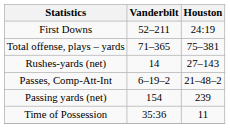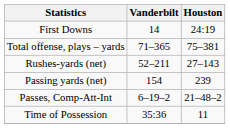 <table class="wikitable" style="text-align: center;">
 <tr>
 <th>Statistics</th>
 <th>Vanderbilt</th>
 <th>Houston</th>
 </tr>
 <tr>
 <td>First Downs</td>
-<td>52–211</td>
+<td>14</td>
 <td>24:19</td>
 </tr>
 <tr>
 <td>Total offense, plays – yards</td>
 <td>71–365</td>
 <td>75–381</td>
 </tr>
 <tr>
 <td>Rushes-yards (net)</td>
-<td>14</td>
+<td>52–211</td>
 <td>27–143</td>
+</tr>
+<tr>
+<td>Passing yards (net)</td>
+<td>154</td>
+<td>239</td>
 </tr>
 <tr>
 <td>Passes, Comp-Att-Int</td>
 <td>6–19–2</td>
 <td>21–48–2</td>
-</tr>
-<tr>
-<td>Passing yards (net)</td>
-<td>154</td>
-<td>239</td>
 </tr>
 <tr>
 <td>Time of Possession</td>
 <td>35:36</td>
 <td>11</td>
 </tr>
 <tr>
 </tr>
 </table>
